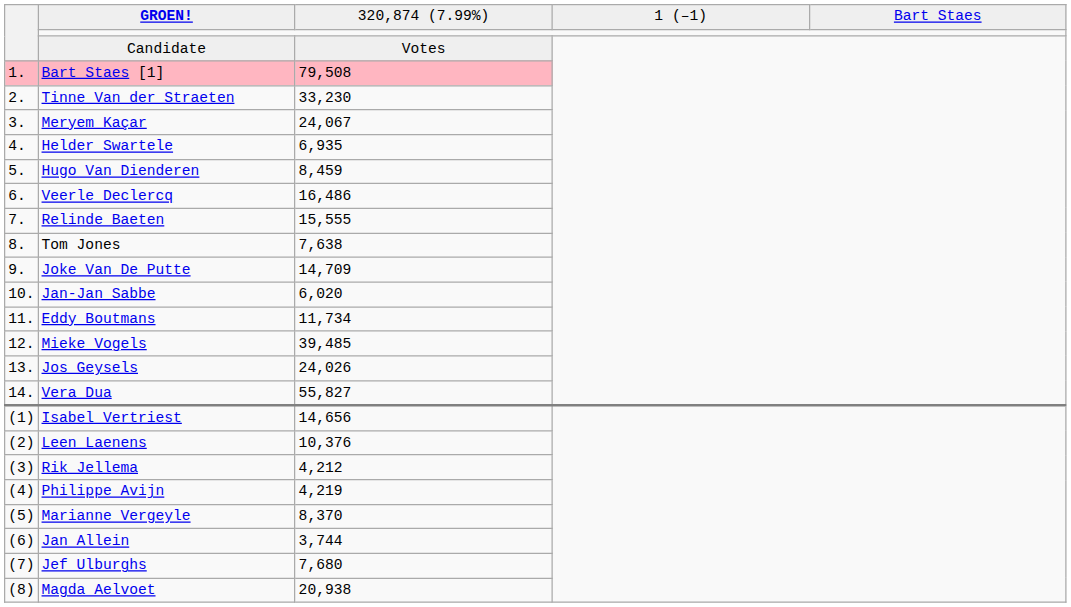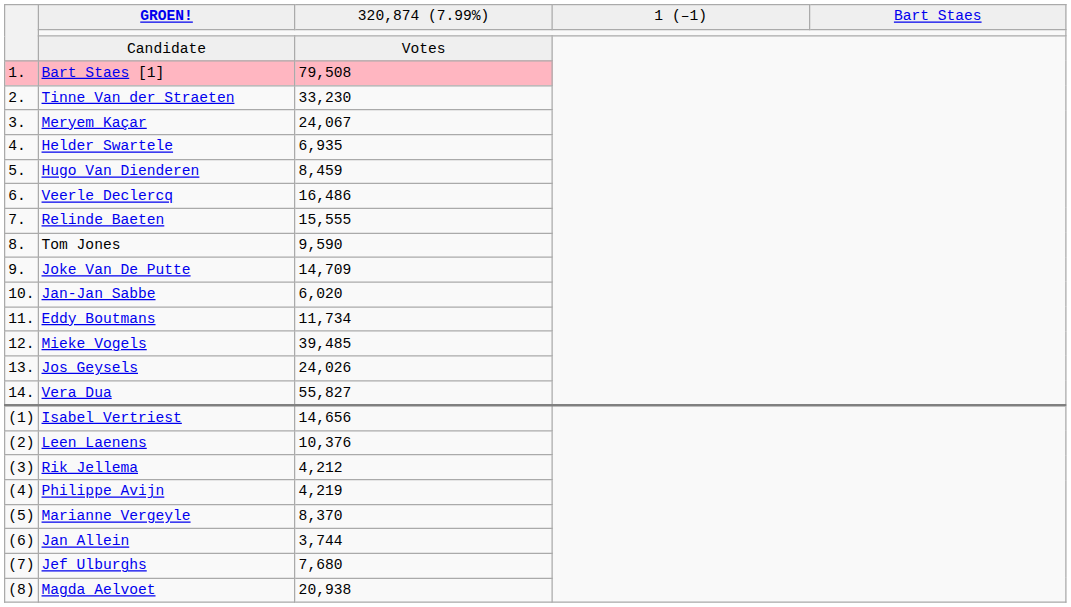 <table class="wikitable collapsible collapsed" style=text-align:left;font-size:90%>
 <tr>
 <th rowspan=3></th>
 <td bgcolor=efefef width=200 align=center><strong> <a href='#'>GROEN!</a></strong></td>
 <td bgcolor=efefef width=200 align=center>320,874 (7.99%)</td>
 <td bgcolor=efefef width=200 align=center>1 (–1)</td>
 <td bgcolor=efefef width=200 align=center><a href='#'>Bart Staes</a></td>
 </tr>
 <tr>
 <td colspan=4 bgcolor=></td>
 </tr>
 <tr>
 <td bgcolor=efefef align=center>Candidate</td>
 <td bgcolor=efefef align=center>Votes</td>
 </tr>
 <tr bgcolor=lightpink>
 <td>1.</td>
 <td><a href='#'>Bart Staes</a> [1]</td>
 <td>79,508</td>
 </tr>
 <tr>
 <td>2.</td>
 <td><a href='#'>Tinne Van der Straeten</a></td>
 <td>33,230</td>
 </tr>
 <tr>
 <td>3.</td>
 <td><a href='#'>Meryem Kaçar</a></td>
 <td>24,067</td>
 </tr>
 <tr>
 <td>4.</td>
 <td><a href='#'>Helder Swartele</a></td>
 <td>6,935</td>
 </tr>
 <tr>
 <td>5.</td>
 <td><a href='#'>Hugo Van Dienderen</a></td>
 <td>8,459</td>
 </tr>
 <tr>
 <td>6.</td>
 <td><a href='#'>Veerle Declercq</a></td>
 <td>16,486</td>
 </tr>
 <tr>
 <td>7.</td>
 <td><a href='#'>Relinde Baeten</a></td>
 <td>15,555</td>
 </tr>
 <tr>
 <td>8.</td>
 <td>Tom Jones</td>
-<td>7,638</td>
+<td>9,590</td>
 </tr>
 <tr>
 <td>9.</td>
 <td><a href='#'>Joke Van De Putte</a></td>
 <td>14,709</td>
 </tr>
 <tr>
 <td>10.</td>
 <td><a href='#'>Jan-Jan Sabbe</a></td>
 <td>6,020</td>
 </tr>
 <tr>
 <td>11.</td>
 <td><a href='#'>Eddy Boutmans</a></td>
 <td>11,734</td>
 </tr>
 <tr>
 <td>12.</td>
 <td><a href='#'>Mieke Vogels</a></td>
 <td>39,485</td>
 </tr>
 <tr>
 <td>13.</td>
 <td><a href='#'>Jos Geysels</a></td>
 <td>24,026</td>
 </tr>
 <tr>
 <td>14.</td>
 <td><a href='#'>Vera Dua</a></td>
 <td>55,827</td>
 </tr>
 <tr style="border-top:2px solid gray;">
 <td>(1)</td>
 <td><a href='#'>Isabel Vertriest</a></td>
 <td>14,656</td>
 </tr>
 <tr>
 <td>(2)</td>
 <td><a href='#'>Leen Laenens</a></td>
 <td>10,376</td>
 </tr>
 <tr>
 <td>(3)</td>
 <td><a href='#'>Rik Jellema</a></td>
 <td>4,212</td>
 </tr>
 <tr>
 <td>(4)</td>
 <td><a href='#'>Philippe Avijn</a></td>
 <td>4,219</td>
 </tr>
 <tr>
 <td>(5)</td>
 <td><a href='#'>Marianne Vergeyle</a></td>
 <td>8,370</td>
 </tr>
 <tr>
 <td>(6)</td>
 <td><a href='#'>Jan Allein</a></td>
 <td>3,744</td>
 </tr>
 <tr>
 <td>(7)</td>
 <td><a href='#'>Jef Ulburghs</a></td>
 <td>7,680</td>
 </tr>
 <tr>
 <td>(8)</td>
 <td><a href='#'>Magda Aelvoet</a></td>
 <td>20,938</td>
 </tr>
 </table>
